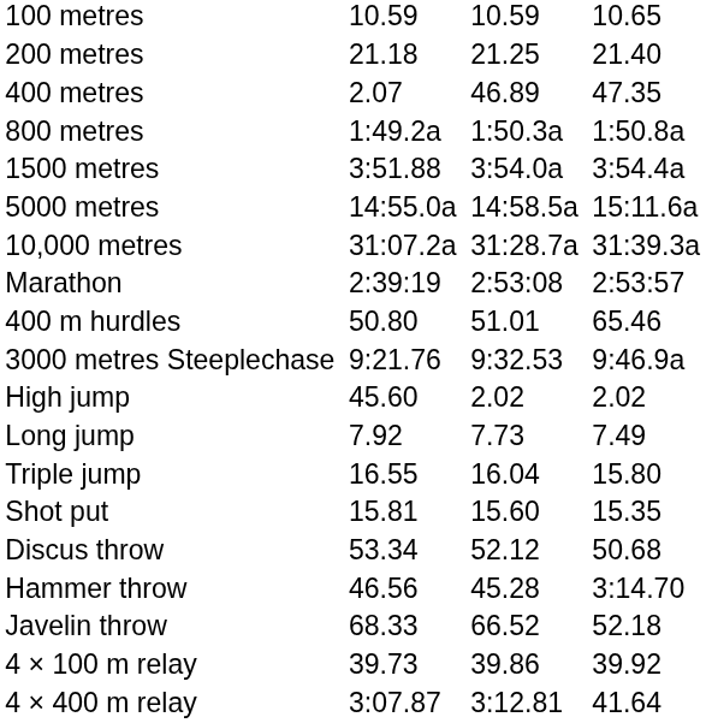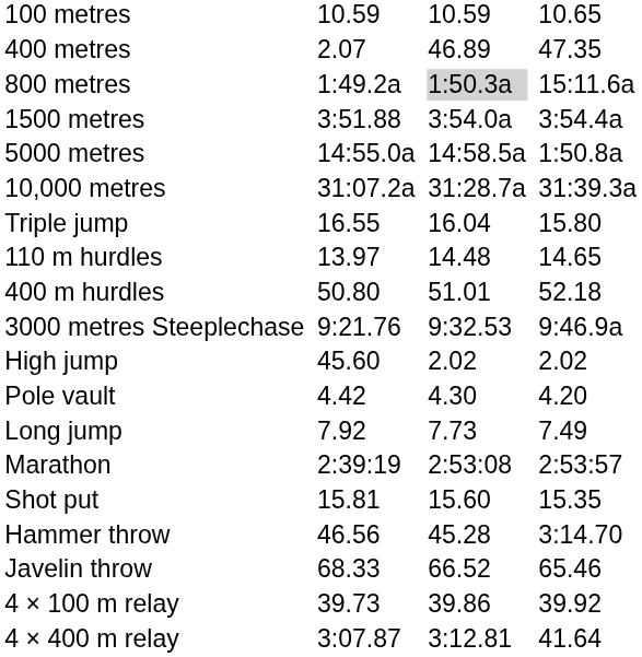 <table>
 <tr>
 <td>100 metres</td>
 <td></td>
 <td>10.59</td>
 <td></td>
 <td>10.59</td>
 <td></td>
 <td>10.65</td>
-</tr>
-<tr>
-<td>200 metres</td>
-<td></td>
-<td>21.18</td>
-<td></td>
-<td>21.25</td>
-<td></td>
-<td>21.40</td>
 </tr>
 <tr>
 <td>400 metres</td>
 <td></td>
 <td>2.07</td>
 <td></td>
 <td>46.89</td>
 <td></td>
 <td>47.35</td>
 </tr>
 <tr>
 <td>800 metres</td>
 <td></td>
 <td>1:49.2a</td>
 <td></td>
-<td>1:50.3a</td>
+<td style="background: lightgrey;">1:50.3a</td>
 <td></td>
-<td>1:50.8a</td>
+<td>15:11.6a</td>
 </tr>
 <tr>
 <td>1500 metres</td>
 <td></td>
 <td>3:51.88</td>
 <td></td>
 <td>3:54.0a</td>
 <td></td>
 <td>3:54.4a</td>
 </tr>
 <tr>
 <td>5000 metres</td>
 <td></td>
 <td>14:55.0a</td>
 <td></td>
 <td>14:58.5a</td>
 <td></td>
-<td>15:11.6a</td>
+<td>1:50.8a</td>
 </tr>
 <tr>
 <td>10,000 metres</td>
 <td></td>
 <td>31:07.2a</td>
 <td></td>
 <td>31:28.7a</td>
 <td></td>
 <td>31:39.3a</td>
 </tr>
 <tr>
-<td>Marathon</td>
+<td>Triple jump</td>
 <td></td>
-<td>2:39:19</td>
+<td>16.55</td>
 <td></td>
-<td>2:53:08</td>
+<td>16.04</td>
 <td></td>
-<td>2:53:57</td>
+<td>15.80</td>
+</tr>
+<tr>
+<td>110 m hurdles</td>
+<td></td>
+<td>13.97</td>
+<td></td>
+<td>14.48</td>
+<td></td>
+<td>14.65</td>
 </tr>
 <tr>
 <td>400 m hurdles</td>
 <td></td>
 <td>50.80</td>
 <td></td>
 <td>51.01</td>
 <td></td>
-<td>65.46</td>
+<td>52.18</td>
 </tr>
 <tr>
 <td>3000 metres Steeplechase</td>
 <td></td>
 <td>9:21.76</td>
 <td></td>
 <td>9:32.53</td>
 <td></td>
 <td>9:46.9a</td>
 </tr>
 <tr>
 <td>High jump</td>
 <td></td>
 <td>45.60</td>
 <td></td>
 <td>2.02</td>
 <td></td>
 <td>2.02</td>
 </tr>
 <tr>
+<td>Pole vault</td>
+<td></td>
+<td>4.42</td>
+<td></td>
+<td>4.30</td>
+<td></td>
+<td>4.20</td>
+</tr>
+<tr>
 <td>Long jump</td>
 <td></td>
 <td>7.92</td>
 <td></td>
 <td>7.73</td>
 <td></td>
 <td>7.49</td>
 </tr>
 <tr>
-<td>Triple jump</td>
+<td>Marathon</td>
 <td></td>
-<td>16.55</td>
+<td>2:39:19</td>
 <td></td>
-<td>16.04</td>
+<td>2:53:08</td>
 <td></td>
-<td>15.80</td>
+<td>2:53:57</td>
 </tr>
 <tr>
 <td>Shot put</td>
 <td></td>
 <td>15.81</td>
 <td></td>
 <td>15.60</td>
 <td></td>
 <td>15.35</td>
-</tr>
-<tr>
-<td>Discus throw</td>
-<td></td>
-<td>53.34</td>
-<td></td>
-<td>52.12</td>
-<td></td>
-<td>50.68</td>
 </tr>
 <tr>
 <td>Hammer throw</td>
 <td></td>
 <td>46.56</td>
 <td></td>
 <td>45.28</td>
 <td></td>
 <td>3:14.70</td>
 </tr>
 <tr>
 <td>Javelin throw</td>
 <td></td>
 <td>68.33</td>
 <td></td>
 <td>66.52</td>
 <td></td>
-<td>52.18</td>
+<td>65.46</td>
 </tr>
 <tr>
 <td>4 × 100 m relay</td>
 <td></td>
 <td>39.73</td>
 <td></td>
 <td>39.86</td>
 <td></td>
 <td>39.92</td>
 </tr>
 <tr>
 <td>4 × 400 m relay</td>
 <td></td>
 <td>3:07.87</td>
 <td></td>
 <td>3:12.81</td>
 <td></td>
 <td>41.64</td>
 </tr>
 </table>
